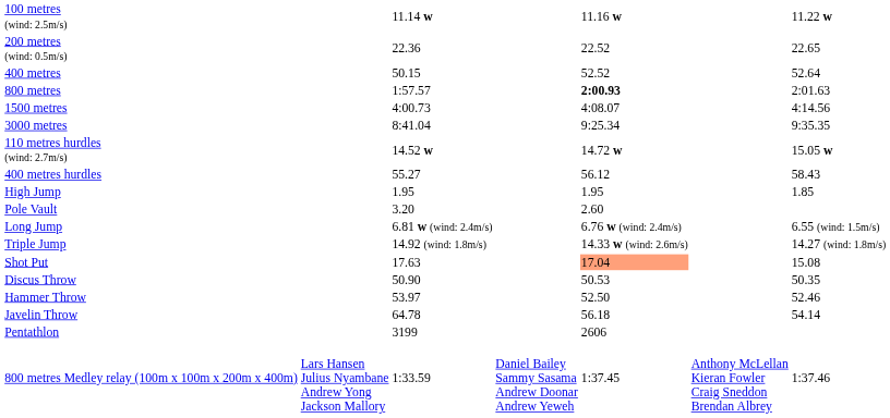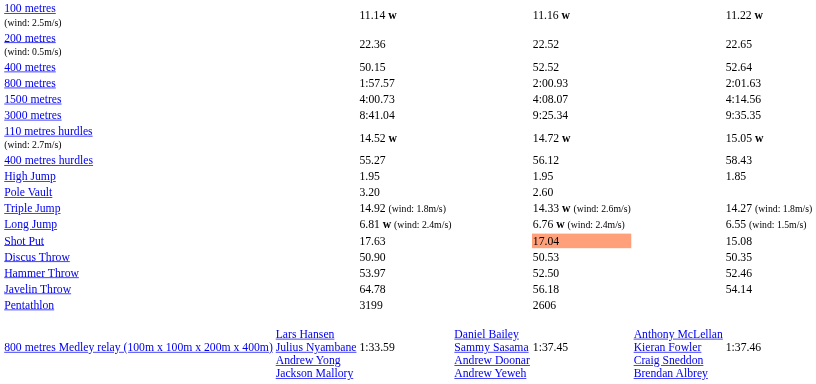 <table>
 <tr>
 <td><a href='#'>100 metres</a> <br> <small>(wind: 2.5m/s)</small></td>
 <td></td>
 <td>11.14 <strong>w</strong></td>
 <td></td>
 <td>11.16 <strong>w</strong></td>
 <td></td>
 <td>11.22 <strong>w</strong></td>
 </tr>
 <tr>
 <td><a href='#'>200 metres</a> <br> <small>(wind: 0.5m/s)</small></td>
 <td></td>
 <td>22.36</td>
 <td></td>
 <td>22.52</td>
 <td></td>
 <td>22.65</td>
 </tr>
 <tr>
 <td><a href='#'>400 metres</a></td>
 <td></td>
 <td>50.15</td>
 <td></td>
 <td>52.52</td>
 <td></td>
 <td>52.64</td>
 </tr>
 <tr>
 <td><a href='#'>800 metres</a></td>
 <td></td>
 <td>1:57.57</td>
 <td></td>
-<td><strong>2:00.93</strong></td>
+<td>2:00.93</td>
 <td></td>
 <td>2:01.63</td>
 </tr>
 <tr>
 <td><a href='#'>1500 metres</a></td>
 <td></td>
 <td>4:00.73</td>
 <td></td>
 <td>4:08.07</td>
 <td></td>
 <td>4:14.56</td>
 </tr>
 <tr>
 <td><a href='#'>3000 metres</a></td>
 <td></td>
 <td>8:41.04</td>
 <td></td>
 <td>9:25.34</td>
 <td></td>
 <td>9:35.35</td>
 </tr>
 <tr>
 <td><a href='#'>110 metres hurdles</a> <br> <small>(wind: 2.7m/s)</small></td>
 <td></td>
 <td>14.52 <strong>w</strong></td>
 <td></td>
 <td>14.72 <strong>w</strong></td>
 <td></td>
 <td>15.05 <strong>w</strong></td>
 </tr>
 <tr>
 <td><a href='#'>400 metres hurdles</a></td>
 <td></td>
 <td>55.27</td>
 <td></td>
 <td>56.12</td>
 <td></td>
 <td>58.43</td>
 </tr>
 <tr>
 <td><a href='#'>High Jump</a></td>
 <td></td>
 <td>1.95</td>
 <td></td>
 <td>1.95</td>
 <td></td>
 <td>1.85</td>
 </tr>
 <tr>
 <td><a href='#'>Pole Vault</a></td>
 <td></td>
 <td>3.20</td>
 <td></td>
 <td>2.60</td>
 <td></td>
 <td></td>
 </tr>
 <tr>
+<td><a href='#'>Triple Jump</a></td>
+<td></td>
+<td>14.92 <small>(wind: 1.8m/s)</small></td>
+<td></td>
+<td>14.33 <strong>w</strong> <small>(wind: 2.6m/s)</small></td>
+<td></td>
+<td>14.27 <small>(wind: 1.8m/s)</small></td>
+</tr>
+<tr>
 <td><a href='#'>Long Jump</a></td>
 <td></td>
 <td>6.81 <strong>w</strong> <small>(wind: 2.4m/s)</small></td>
 <td></td>
 <td>6.76 <strong>w</strong> <small>(wind: 2.4m/s)</small></td>
 <td></td>
 <td>6.55 <small>(wind: 1.5m/s)</small></td>
-</tr>
-<tr>
-<td><a href='#'>Triple Jump</a></td>
-<td></td>
-<td>14.92 <small>(wind: 1.8m/s)</small></td>
-<td></td>
-<td>14.33 <strong>w</strong> <small>(wind: 2.6m/s)</small></td>
-<td></td>
-<td>14.27 <small>(wind: 1.8m/s)</small></td>
 </tr>
 <tr>
 <td><a href='#'>Shot Put</a></td>
 <td></td>
 <td>17.63</td>
 <td></td>
 <td style="background: lightsalmon;">17.04</td>
 <td></td>
 <td>15.08</td>
 </tr>
 <tr>
 <td><a href='#'>Discus Throw</a></td>
 <td></td>
 <td>50.90</td>
 <td></td>
 <td>50.53</td>
 <td></td>
 <td>50.35</td>
 </tr>
 <tr>
 <td><a href='#'>Hammer Throw</a></td>
 <td></td>
 <td>53.97</td>
 <td></td>
 <td>52.50</td>
 <td></td>
 <td>52.46</td>
 </tr>
 <tr>
 <td><a href='#'>Javelin Throw</a></td>
 <td></td>
 <td>64.78</td>
 <td></td>
 <td>56.18</td>
 <td></td>
 <td>54.14</td>
 </tr>
 <tr>
 <td><a href='#'>Pentathlon</a></td>
 <td></td>
 <td>3199</td>
 <td></td>
 <td>2606</td>
 <td></td>
 <td></td>
 </tr>
 <tr>
 <td><a href='#'>800 metres Medley relay (100m x 100m x 200m x 400m)</a></td>
 <td> <br> <a href='#'>Lars Hansen</a> <br> <a href='#'>Julius Nyambane</a> <br> <a href='#'>Andrew Yong</a> <br> <a href='#'>Jackson Mallory</a></td>
 <td>1:33.59</td>
 <td> <br> <a href='#'>Daniel Bailey</a> <br> <a href='#'>Sammy Sasama</a> <br> <a href='#'>Andrew Doonar</a> <br> <a href='#'>Andrew Yeweh</a></td>
 <td>1:37.45</td>
 <td> <br> <a href='#'>Anthony McLellan</a> <br> <a href='#'>Kieran Fowler</a> <br> <a href='#'>Craig Sneddon</a> <br> <a href='#'>Brendan Albrey</a></td>
 <td>1:37.46</td>
 </tr>
 </table>
